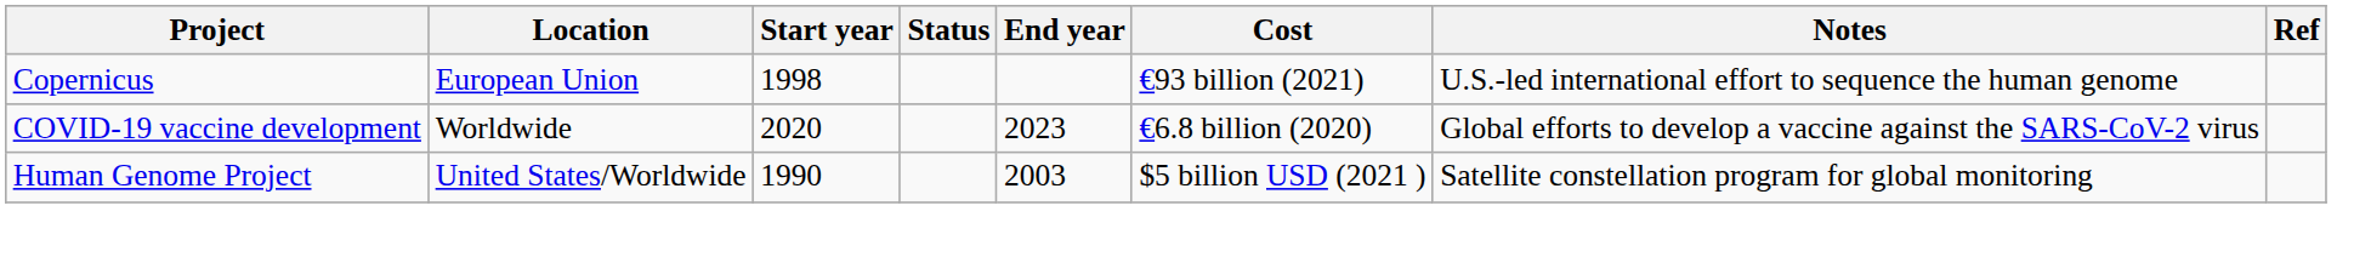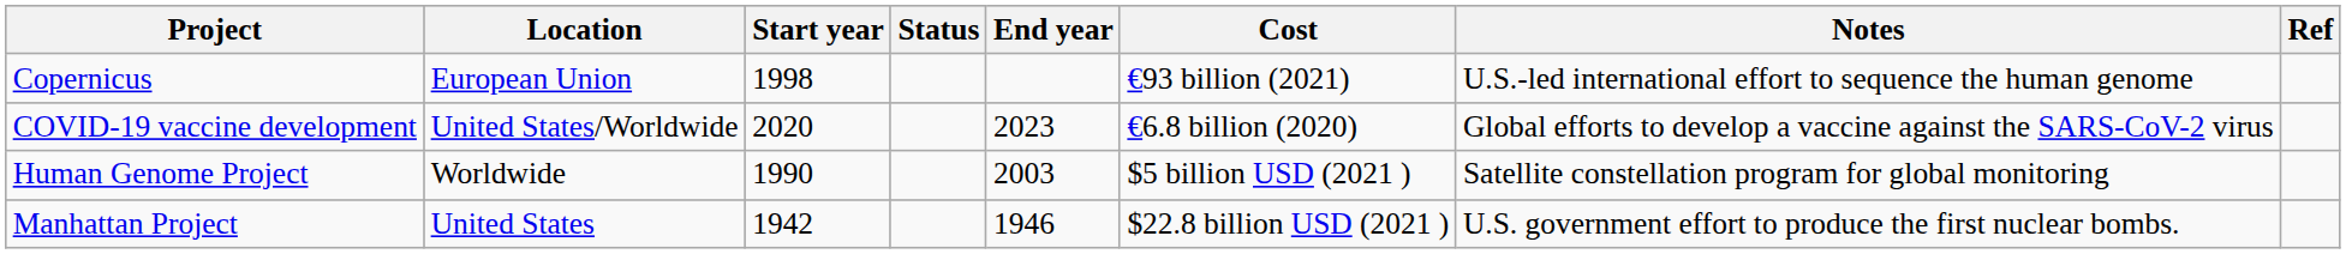 <table class="wikitable sortable">
 <tr>
 <th>Project</th>
 <th>Location</th>
 <th>Start year</th>
 <th>Status</th>
 <th>End year</th>
 <th>Cost</th>
 <th class="unsortable">Notes</th>
 <th class="unsortable">Ref</th>
 </tr>
 <tr>
 <td><a href='#'>Copernicus</a></td>
 <td><a href='#'>European Union</a></td>
 <td>1998</td>
 <td></td>
 <td></td>
 <td><a href='#'>€</a>93 billion (2021)</td>
 <td>U.S.-led international effort to sequence the human genome</td>
 <td></td>
 </tr>
 <tr>
 <td><a href='#'>COVID-19 vaccine development</a></td>
-<td>Worldwide</td>
+<td><a href='#'>United States</a>/Worldwide</td>
 <td>2020</td>
 <td></td>
 <td>2023</td>
 <td><a href='#'>€</a>6.8 billion (2020)</td>
 <td>Global efforts to develop a vaccine against the <a href='#'>SARS-CoV-2</a> virus</td>
 <td></td>
 </tr>
 <tr>
 <td><a href='#'>Human Genome Project</a></td>
-<td><a href='#'>United States</a>/Worldwide</td>
+<td>Worldwide</td>
 <td>1990</td>
 <td></td>
 <td>2003</td>
 <td>$5 billion <a href='#'>USD</a> (2021 )</td>
 <td>Satellite constellation program for global monitoring</td>
 <td></td>
 </tr>
+<tr>
+<td><a href='#'>Manhattan Project</a></td>
+<td><a href='#'>United States</a></td>
+<td>1942</td>
+<td></td>
+<td>1946</td>
+<td>$22.8 billion <a href='#'>USD</a> (2021 )</td>
+<td>U.S. government effort to produce the first nuclear bombs.</td>
+<td></td>
+</tr>
 </table>
